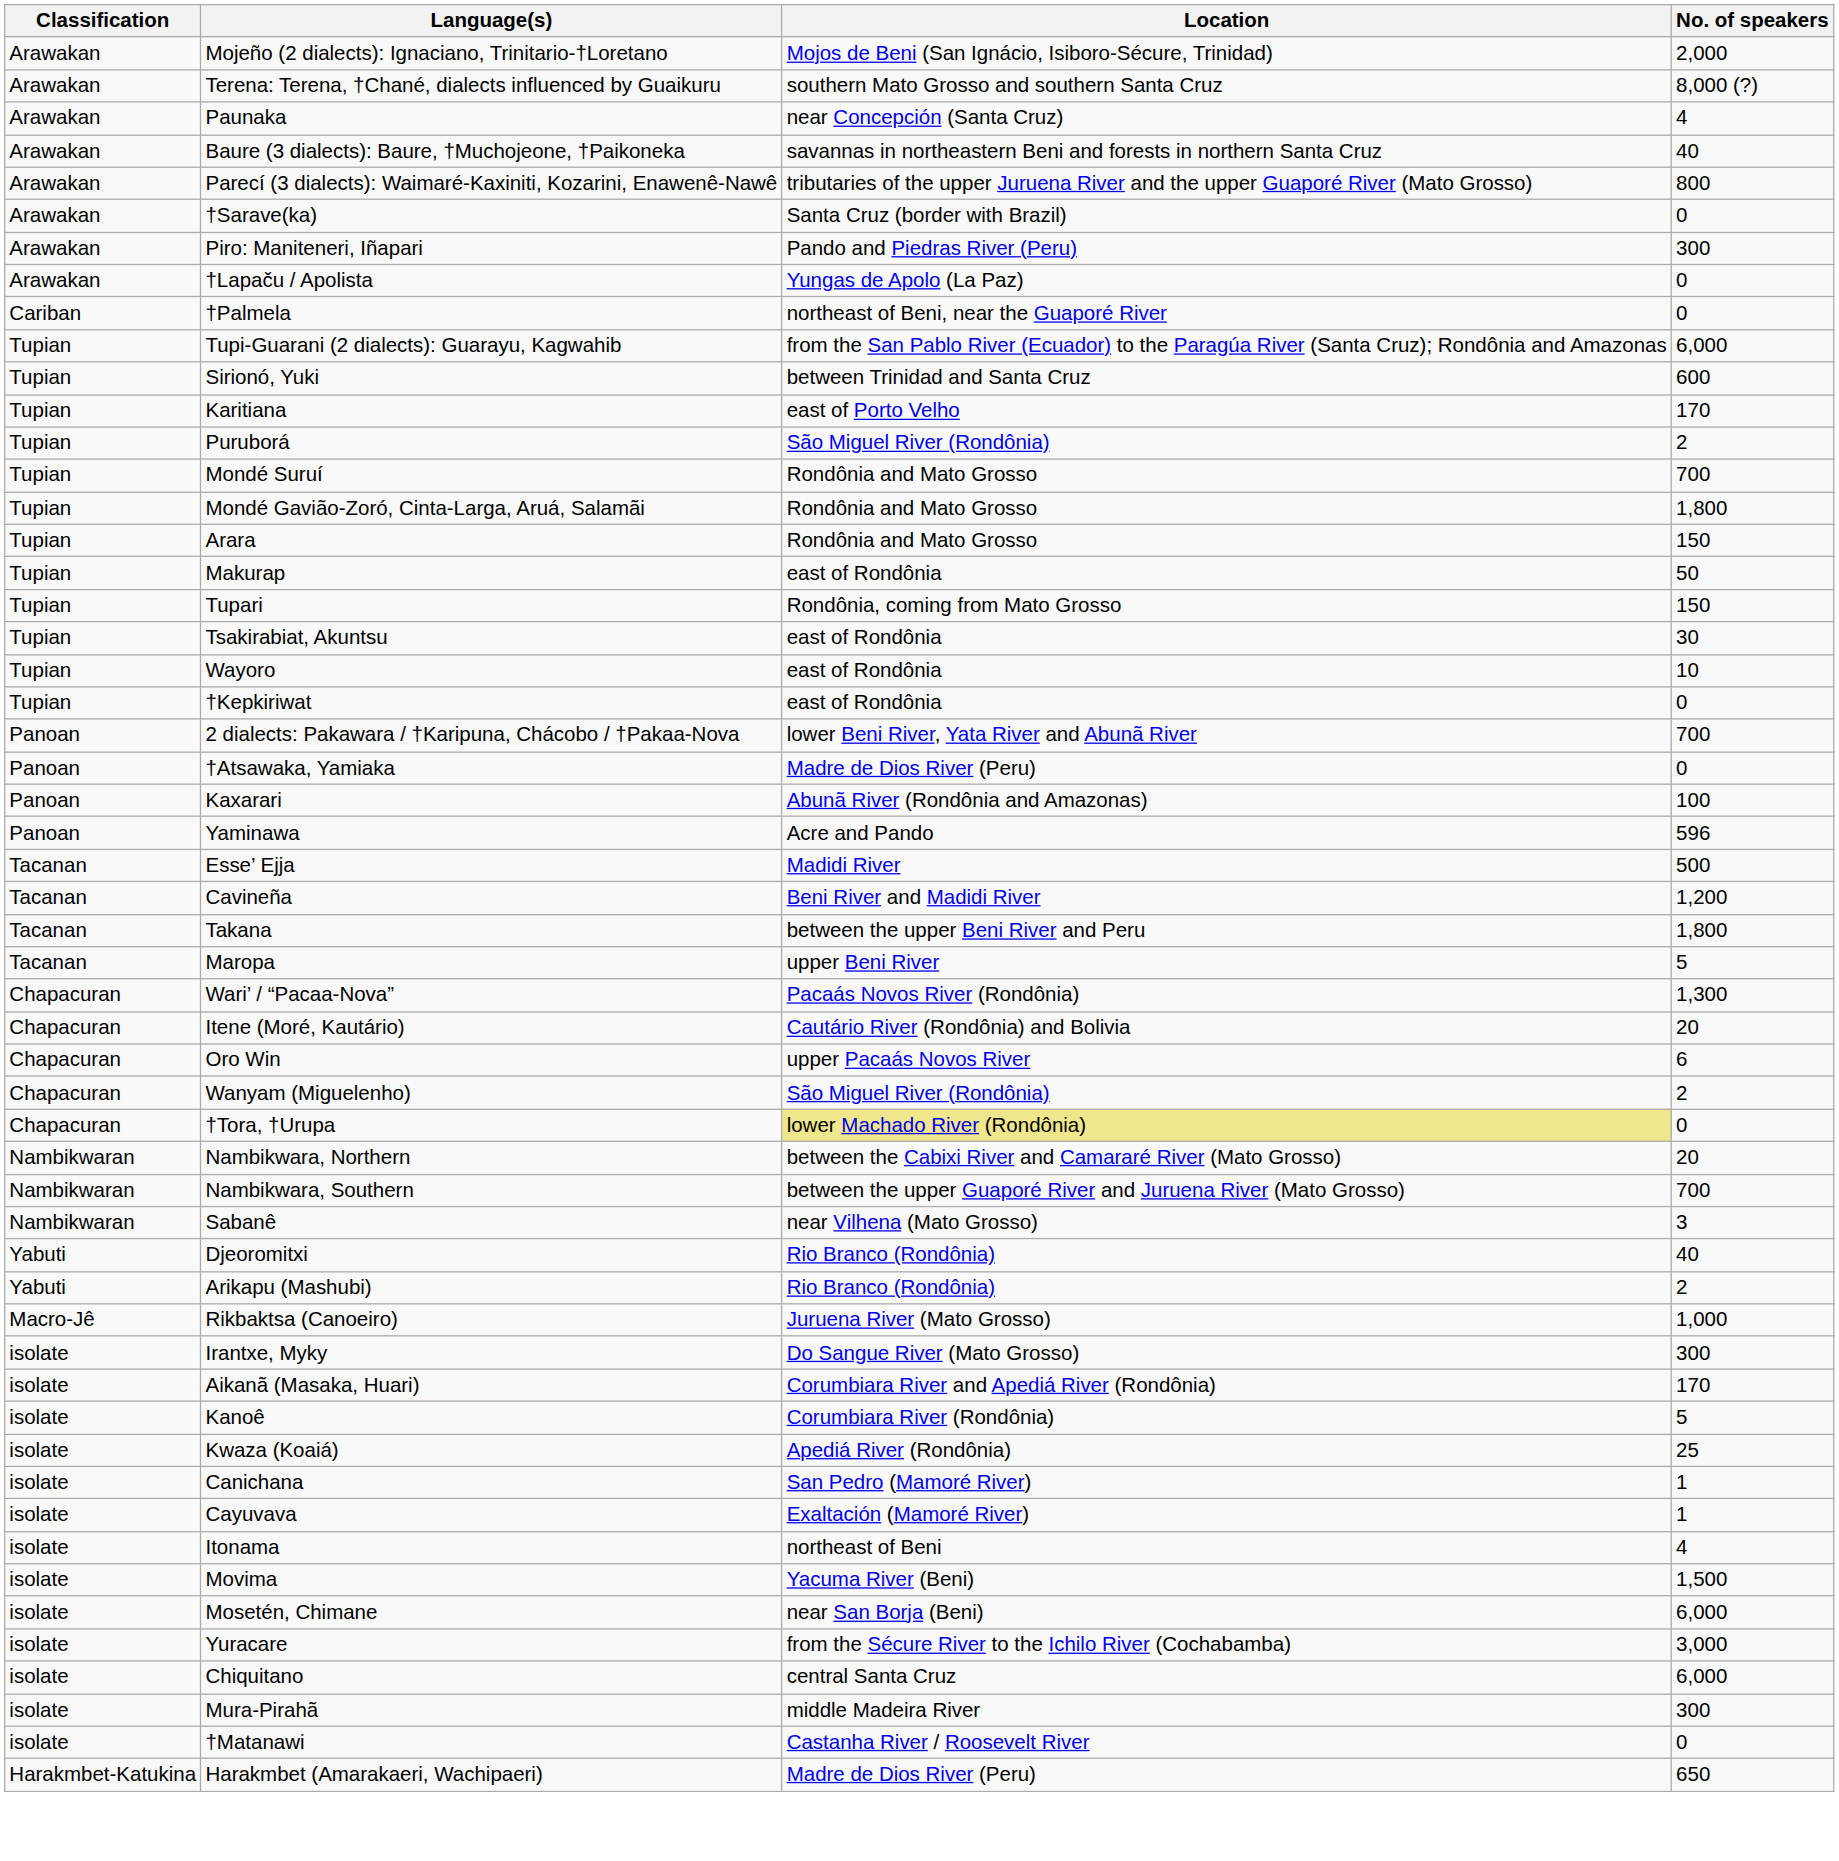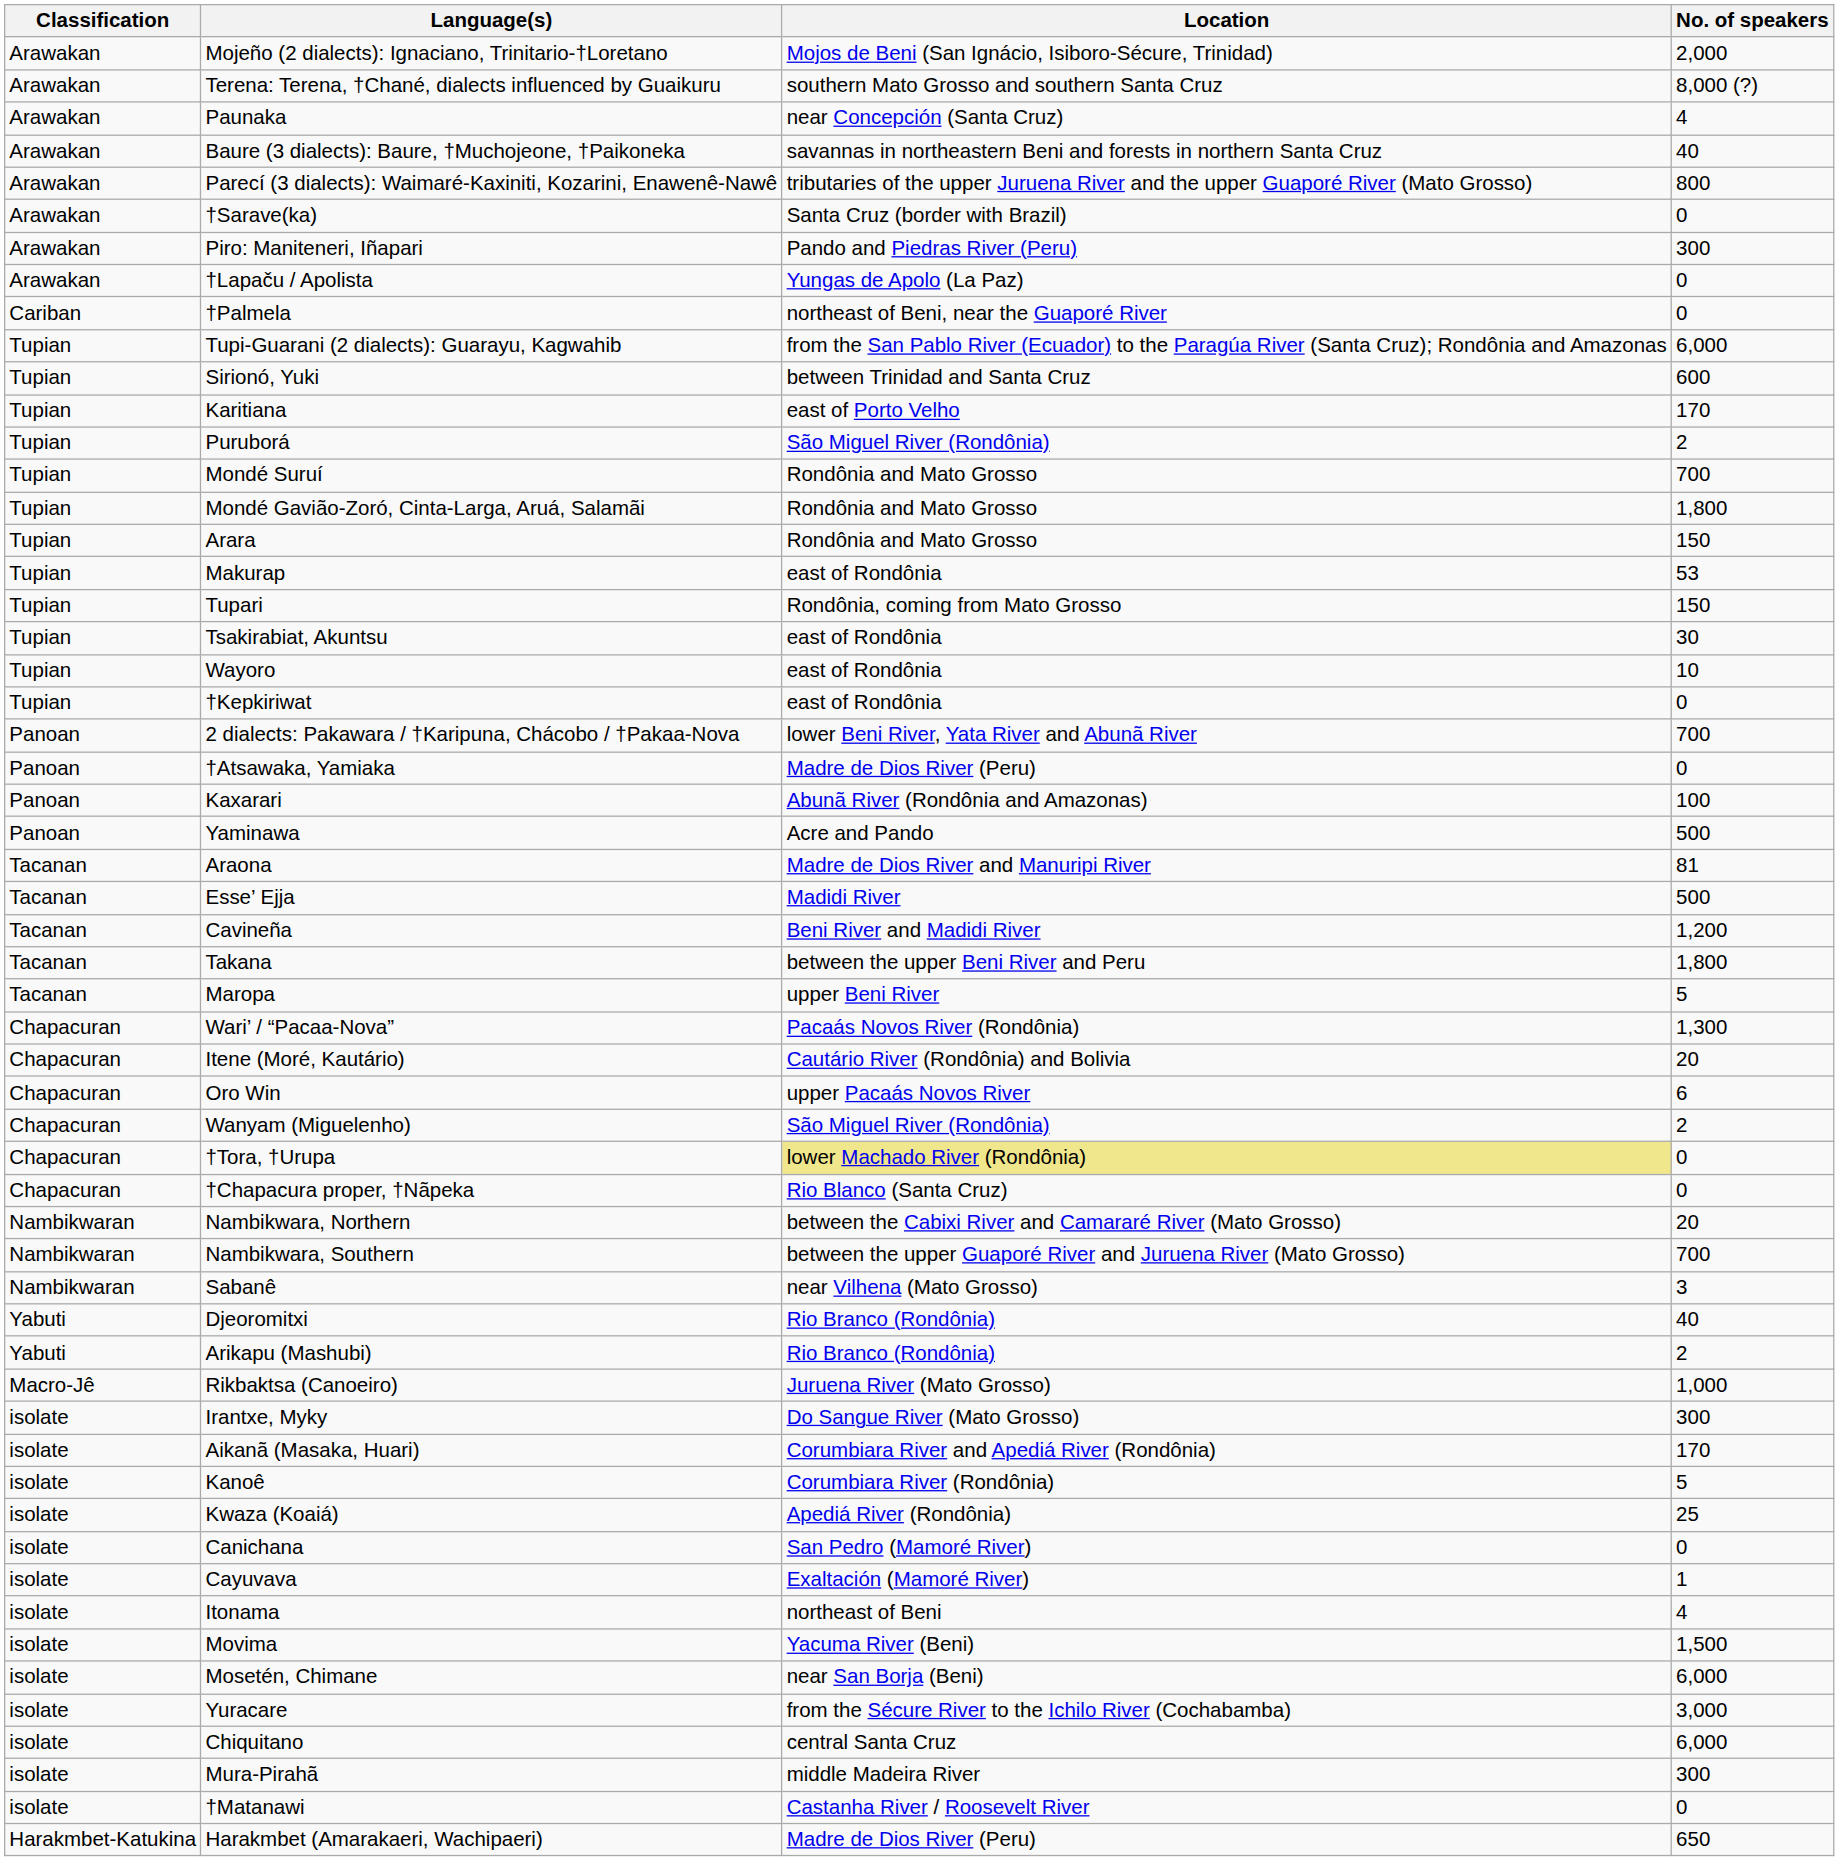 <table class="wikitable sortable">
 <tr>
 <th>Classification</th>
 <th>Language(s)</th>
 <th>Location</th>
 <th>No. of speakers</th>
 </tr>
 <tr>
 <td>Arawakan</td>
 <td>Mojeño (2 dialects): Ignaciano, Trinitario-†Loretano</td>
 <td><a href='#'>Mojos de Beni</a> (San Ignácio, Isiboro-Sécure, Trinidad)</td>
 <td>2,000</td>
 </tr>
 <tr>
 <td>Arawakan</td>
 <td>Terena: Terena, †Chané, dialects influenced by Guaikuru</td>
 <td>southern Mato Grosso and southern Santa Cruz</td>
 <td>8,000 (?)</td>
 </tr>
 <tr>
 <td>Arawakan</td>
 <td>Paunaka</td>
 <td>near <a href='#'>Concepción</a> (Santa Cruz)</td>
 <td>4</td>
 </tr>
 <tr>
 <td>Arawakan</td>
 <td>Baure (3 dialects): Baure, †Muchojeone, †Paikoneka</td>
 <td>savannas in northeastern Beni and forests in northern Santa Cruz</td>
 <td>40</td>
 </tr>
 <tr>
 <td>Arawakan</td>
 <td>Parecí (3 dialects): Waimaré-Kaxiniti, Kozarini, Enawenê-Nawê</td>
 <td>tributaries of the upper <a href='#'>Juruena River</a> and the upper <a href='#'>Guaporé River</a> (Mato Grosso)</td>
 <td>800</td>
 </tr>
 <tr>
 <td>Arawakan</td>
 <td>†Sarave(ka)</td>
 <td>Santa Cruz (border with Brazil)</td>
 <td>0</td>
 </tr>
 <tr>
 <td>Arawakan</td>
 <td>Piro: Maniteneri, Iñapari</td>
 <td>Pando and <a href='#'>Piedras River (Peru)</a></td>
 <td>300</td>
 </tr>
 <tr>
 <td>Arawakan</td>
 <td>†Lapaču / Apolista</td>
 <td><a href='#'>Yungas de Apolo</a> (La Paz)</td>
 <td>0</td>
 </tr>
 <tr>
 <td>Cariban</td>
 <td>†Palmela</td>
 <td>northeast of Beni, near the <a href='#'>Guaporé River</a></td>
 <td>0</td>
 </tr>
 <tr>
 <td>Tupian</td>
 <td>Tupi-Guarani (2 dialects): Guarayu, Kagwahib</td>
 <td>from the <a href='#'>San Pablo River (Ecuador)</a> to the <a href='#'>Paragúa River</a> (Santa Cruz); Rondônia and Amazonas</td>
 <td>6,000</td>
 </tr>
 <tr>
 <td>Tupian</td>
 <td>Sirionó, Yuki</td>
 <td>between Trinidad and Santa Cruz</td>
 <td>600</td>
 </tr>
 <tr>
 <td>Tupian</td>
 <td>Karitiana</td>
 <td>east of <a href='#'>Porto Velho</a></td>
 <td>170</td>
 </tr>
 <tr>
 <td>Tupian</td>
 <td>Puruborá</td>
 <td><a href='#'>São Miguel River (Rondônia)</a></td>
 <td>2</td>
 </tr>
 <tr>
 <td>Tupian</td>
 <td>Mondé Suruí</td>
 <td>Rondônia and Mato Grosso</td>
 <td>700</td>
 </tr>
 <tr>
 <td>Tupian</td>
 <td>Mondé Gavião-Zoró, Cinta-Larga, Aruá, Salamãi</td>
 <td>Rondônia and Mato Grosso</td>
 <td>1,800</td>
 </tr>
 <tr>
 <td>Tupian</td>
 <td>Arara</td>
 <td>Rondônia and Mato Grosso</td>
 <td>150</td>
 </tr>
 <tr>
 <td>Tupian</td>
 <td>Makurap</td>
 <td>east of Rondônia</td>
-<td>50</td>
+<td>53</td>
 </tr>
 <tr>
 <td>Tupian</td>
 <td>Tupari</td>
 <td>Rondônia, coming from Mato Grosso</td>
 <td>150</td>
 </tr>
 <tr>
 <td>Tupian</td>
 <td>Tsakirabiat, Akuntsu</td>
 <td>east of Rondônia</td>
 <td>30</td>
 </tr>
 <tr>
 <td>Tupian</td>
 <td>Wayoro</td>
 <td>east of Rondônia</td>
 <td>10</td>
 </tr>
 <tr>
 <td>Tupian</td>
 <td>†Kepkiriwat</td>
 <td>east of Rondônia</td>
 <td>0</td>
 </tr>
 <tr>
 <td>Panoan</td>
 <td>2 dialects: Pakawara / †Karipuna, Chácobo / †Pakaa-Nova</td>
 <td>lower <a href='#'>Beni River</a>, <a href='#'>Yata River</a> and <a href='#'>Abunã River</a></td>
 <td>700</td>
 </tr>
 <tr>
 <td>Panoan</td>
 <td>†Atsawaka, Yamiaka</td>
 <td><a href='#'>Madre de Dios River</a> (Peru)</td>
 <td>0</td>
 </tr>
 <tr>
 <td>Panoan</td>
 <td>Kaxarari</td>
 <td><a href='#'>Abunã River</a> (Rondônia and Amazonas)</td>
 <td>100</td>
 </tr>
 <tr>
 <td>Panoan</td>
 <td>Yaminawa</td>
 <td>Acre and Pando</td>
-<td>596</td>
+<td>500</td>
+</tr>
+<tr>
+<td>Tacanan</td>
+<td>Araona</td>
+<td><a href='#'>Madre de Dios River</a> and <a href='#'>Manuripi River</a></td>
+<td>81</td>
 </tr>
 <tr>
 <td>Tacanan</td>
 <td>Esse’ Ejja</td>
 <td><a href='#'>Madidi River</a></td>
 <td>500</td>
 </tr>
 <tr>
 <td>Tacanan</td>
 <td>Cavineña</td>
 <td><a href='#'>Beni River</a> and <a href='#'>Madidi River</a></td>
 <td>1,200</td>
 </tr>
 <tr>
 <td>Tacanan</td>
 <td>Takana</td>
 <td>between the upper <a href='#'>Beni River</a> and Peru</td>
 <td>1,800</td>
 </tr>
 <tr>
 <td>Tacanan</td>
 <td>Maropa</td>
 <td>upper <a href='#'>Beni River</a></td>
 <td>5</td>
 </tr>
 <tr>
 <td>Chapacuran</td>
 <td>Wari’ / “Pacaa-Nova”</td>
 <td><a href='#'>Pacaás Novos River</a> (Rondônia)</td>
 <td>1,300</td>
 </tr>
 <tr>
 <td>Chapacuran</td>
 <td>Itene (Moré, Kautário)</td>
 <td><a href='#'>Cautário River</a> (Rondônia) and Bolivia</td>
 <td>20</td>
 </tr>
 <tr>
 <td>Chapacuran</td>
 <td>Oro Win</td>
 <td>upper <a href='#'>Pacaás Novos River</a></td>
 <td>6</td>
 </tr>
 <tr>
 <td>Chapacuran</td>
 <td>Wanyam (Miguelenho)</td>
 <td><a href='#'>São Miguel River (Rondônia)</a></td>
 <td>2</td>
 </tr>
 <tr>
 <td>Chapacuran</td>
 <td>†Tora, †Urupa</td>
 <td style="background: khaki;">lower <a href='#'>Machado River</a> (Rondônia)</td>
+<td>0</td>
+</tr>
+<tr>
+<td>Chapacuran</td>
+<td>†Chapacura proper, †Nãpeka</td>
+<td><a href='#'>Rio Blanco</a> (Santa Cruz)</td>
 <td>0</td>
 </tr>
 <tr>
 <td>Nambikwaran</td>
 <td>Nambikwara, Northern</td>
 <td>between the <a href='#'>Cabixi River</a> and <a href='#'>Camararé River</a> (Mato Grosso)</td>
 <td>20</td>
 </tr>
 <tr>
 <td>Nambikwaran</td>
 <td>Nambikwara, Southern</td>
 <td>between the upper <a href='#'>Guaporé River</a> and <a href='#'>Juruena River</a> (Mato Grosso)</td>
 <td>700</td>
 </tr>
 <tr>
 <td>Nambikwaran</td>
 <td>Sabanê</td>
 <td>near <a href='#'>Vilhena</a> (Mato Grosso)</td>
 <td>3</td>
 </tr>
 <tr>
 <td>Yabuti</td>
 <td>Djeoromitxi</td>
 <td><a href='#'>Rio Branco (Rondônia)</a></td>
 <td>40</td>
 </tr>
 <tr>
 <td>Yabuti</td>
 <td>Arikapu (Mashubi)</td>
 <td><a href='#'>Rio Branco (Rondônia)</a></td>
 <td>2</td>
 </tr>
 <tr>
 <td>Macro-Jê</td>
 <td>Rikbaktsa (Canoeiro)</td>
 <td><a href='#'>Juruena River</a> (Mato Grosso)</td>
 <td>1,000</td>
 </tr>
 <tr>
 <td>isolate</td>
 <td>Irantxe, Myky</td>
 <td><a href='#'>Do Sangue River</a> (Mato Grosso)</td>
 <td>300</td>
 </tr>
 <tr>
 <td>isolate</td>
 <td>Aikanã (Masaka, Huari)</td>
 <td><a href='#'>Corumbiara River</a> and <a href='#'>Apediá River</a> (Rondônia)</td>
 <td>170</td>
 </tr>
 <tr>
 <td>isolate</td>
 <td>Kanoê</td>
 <td><a href='#'>Corumbiara River</a> (Rondônia)</td>
 <td>5</td>
 </tr>
 <tr>
 <td>isolate</td>
 <td>Kwaza (Koaiá)</td>
 <td><a href='#'>Apediá River</a> (Rondônia)</td>
 <td>25</td>
 </tr>
 <tr>
 <td>isolate</td>
 <td>Canichana</td>
 <td><a href='#'>San Pedro</a> (<a href='#'>Mamoré River</a>)</td>
-<td>1</td>
+<td>0</td>
 </tr>
 <tr>
 <td>isolate</td>
 <td>Cayuvava</td>
 <td><a href='#'>Exaltación</a> (<a href='#'>Mamoré River</a>)</td>
 <td>1</td>
 </tr>
 <tr>
 <td>isolate</td>
 <td>Itonama</td>
 <td>northeast of Beni</td>
 <td>4</td>
 </tr>
 <tr>
 <td>isolate</td>
 <td>Movima</td>
 <td><a href='#'>Yacuma River</a> (Beni)</td>
 <td>1,500</td>
 </tr>
 <tr>
 <td>isolate</td>
 <td>Mosetén, Chimane</td>
 <td>near <a href='#'>San Borja</a> (Beni)</td>
 <td>6,000</td>
 </tr>
 <tr>
 <td>isolate</td>
 <td>Yuracare</td>
 <td>from the <a href='#'>Sécure River</a> to the <a href='#'>Ichilo River</a> (Cochabamba)</td>
 <td>3,000</td>
 </tr>
 <tr>
 <td>isolate</td>
 <td>Chiquitano</td>
 <td>central Santa Cruz</td>
 <td>6,000</td>
 </tr>
 <tr>
 <td>isolate</td>
 <td>Mura-Pirahã</td>
 <td>middle Madeira River</td>
 <td>300</td>
 </tr>
 <tr>
 <td>isolate</td>
 <td>†Matanawi</td>
 <td><a href='#'>Castanha River</a> / <a href='#'>Roosevelt River</a></td>
 <td>0</td>
 </tr>
 <tr>
 <td>Harakmbet-Katukina</td>
 <td>Harakmbet (Amarakaeri, Wachipaeri)</td>
 <td><a href='#'>Madre de Dios River</a> (Peru)</td>
 <td>650</td>
 </tr>
 </table>
